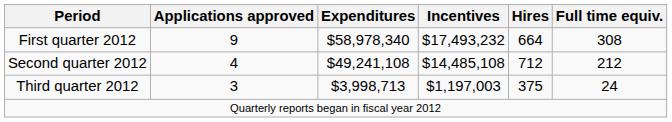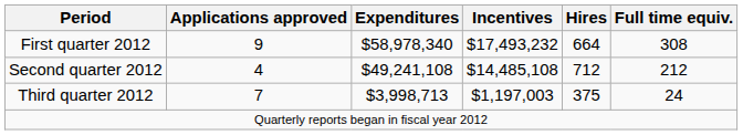 <table style = "text-align:center;" class = "wikitable">
 <tr>
 <th>Period</th>
 <th>Applications approved</th>
 <th>Expenditures</th>
 <th>Incentives</th>
 <th>Hires</th>
 <th>Full time equiv.</th>
 </tr>
 <tr>
 <td>First quarter 2012</td>
 <td>9</td>
 <td>$58,978,340</td>
 <td>$17,493,232</td>
 <td>664</td>
 <td>308</td>
 </tr>
 <tr>
 <td>Second quarter 2012</td>
 <td>4</td>
 <td>$49,241,108</td>
 <td>$14,485,108</td>
 <td>712</td>
 <td>212</td>
 </tr>
 <tr>
 <td>Third quarter 2012</td>
-<td>3</td>
+<td>7</td>
 <td>$3,998,713</td>
 <td>$1,197,003</td>
 <td>375</td>
 <td>24</td>
 </tr>
 <tr>
 <td colspan="6" style="text-align:center; width:3em;font-size:75%;">Quarterly reports began in fiscal year 2012</td>
 </tr>
 </table>
